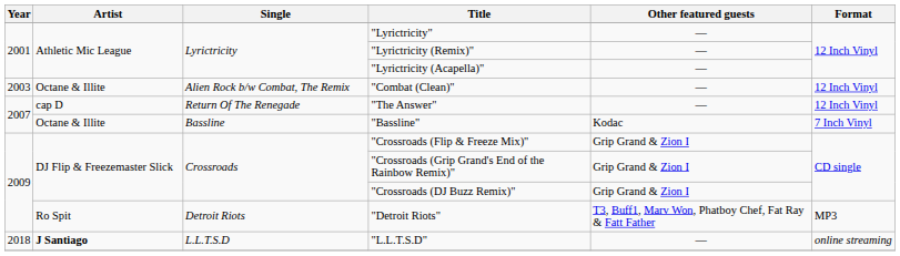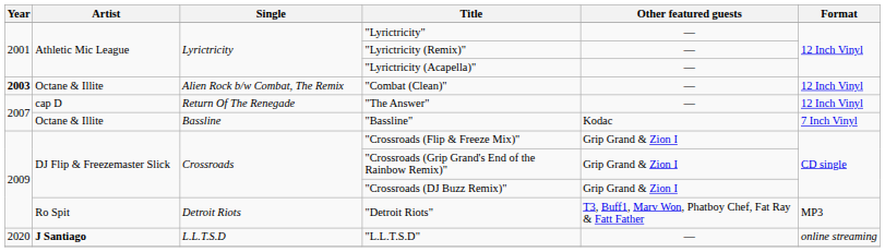 <table class="wikitable">
 <tr>
 <th>Year</th>
 <th style="width:200px">Artist</th>
 <th style="width:250px">Single</th>
 <th style="width:300px">Title</th>
 <th style="width:300px">Other featured guests</th>
 <th>Format</th>
 </tr>
 <tr>
 </tr>
 <tr>
 <td rowspan="3">2001</td>
 <td rowspan="3">Athletic Mic League</td>
 <td rowspan="3"><em>Lyrictricity</em></td>
 <td>"Lyrictricity"</td>
 <td align="center">—</td>
 <td rowspan="3"><a href='#'>12 Inch Vinyl</a></td>
 </tr>
 <tr>
 <td>"Lyrictricity (Remix)"</td>
 <td align="center">—</td>
 </tr>
 <tr>
 <td>"Lyrictricity (Acapella)"</td>
 <td align="center">—</td>
 </tr>
 <tr>
-<td>2003</td>
+<td><strong>2003</strong></td>
 <td>Octane & Illite</td>
 <td><em>Alien Rock b/w Combat, The Remix</em></td>
 <td>"Combat (Clean)"</td>
 <td align="center">—</td>
 <td><a href='#'>12 Inch Vinyl</a></td>
 </tr>
 <tr>
 <td rowspan="2">2007</td>
 <td>cap D</td>
 <td><em>Return Of The Renegade</em></td>
 <td>"The Answer"</td>
 <td align="center">—</td>
 <td><a href='#'>12 Inch Vinyl</a></td>
 </tr>
 <tr>
 <td>Octane & Illite</td>
 <td><em>Bassline</em></td>
 <td>"Bassline"</td>
 <td>Kodac</td>
 <td><a href='#'>7 Inch Vinyl</a></td>
 </tr>
 <tr>
 <td rowspan="4">2009</td>
 <td rowspan="3">DJ Flip & Freezemaster Slick</td>
 <td rowspan="3"><em>Crossroads</em></td>
 <td>"Crossroads (Flip & Freeze Mix)"</td>
 <td>Grip Grand & <a href='#'>Zion I</a></td>
 <td rowspan="3"><a href='#'>CD single</a></td>
 </tr>
 <tr>
 <td>"Crossroads (Grip Grand's End of the Rainbow Remix)"</td>
 <td>Grip Grand & <a href='#'>Zion I</a></td>
 </tr>
 <tr>
 <td>"Crossroads (DJ Buzz Remix)"</td>
 <td>Grip Grand & <a href='#'>Zion I</a></td>
 </tr>
 <tr>
 <td>Ro Spit</td>
 <td><em>Detroit Riots</em></td>
 <td>"Detroit Riots"</td>
 <td><a href='#'>T3</a>, <a href='#'>Buff1</a>, <a href='#'>Marv Won</a>, Phatboy Chef, Fat Ray & <a href='#'>Fatt Father</a></td>
 <td>MP3</td>
 </tr>
 <tr>
-<td>2018</td>
+<td>2020</td>
 <td><strong>J Santiago</strong></td>
 <td><em>L.L.T.S.D</em></td>
 <td>"L.L.T.S.D"</td>
 <td align="center">—</td>
 <td><em>online streaming</em></td>
 </tr>
 <tr>
 </tr>
 </table>
